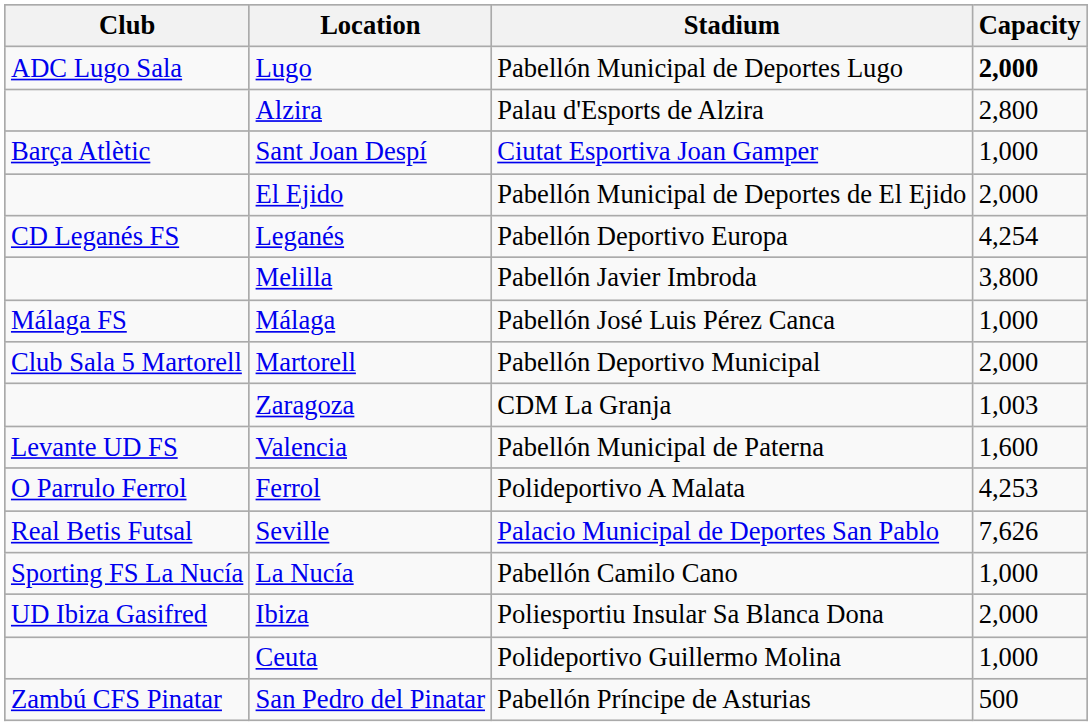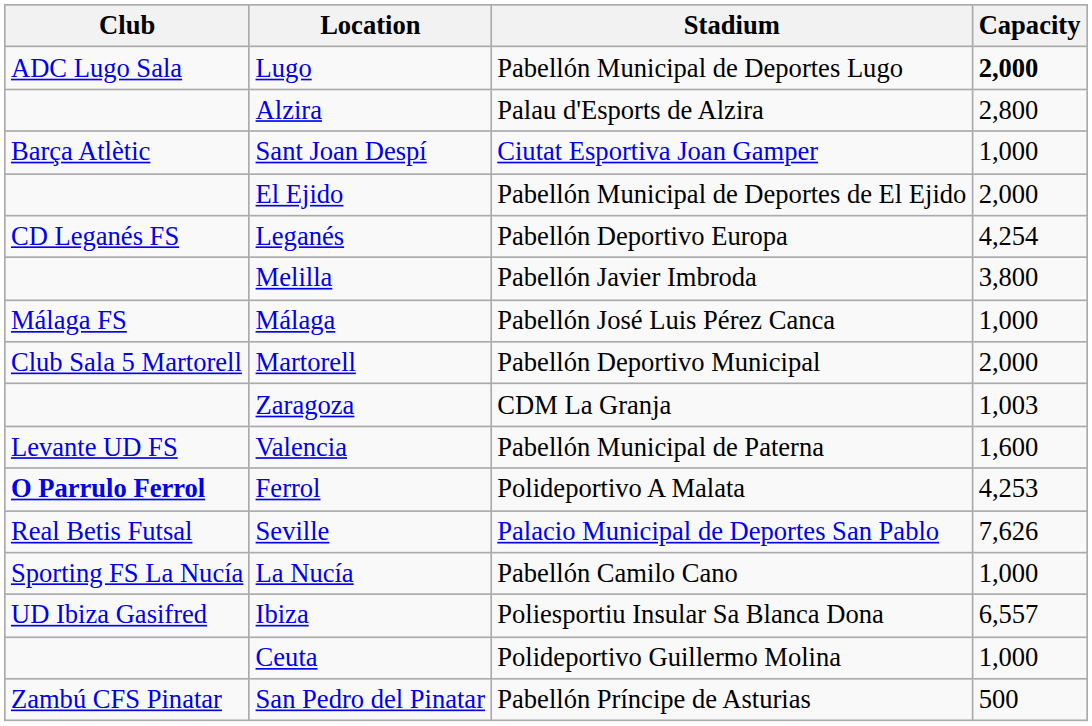 <table class="wikitable sortable" style="text-align:left">
 <tr>
 <th>Club</th>
 <th>Location</th>
 <th>Stadium</th>
 <th>Capacity</th>
 </tr>
 <tr>
 <td> <a href='#'>ADC Lugo Sala</a></td>
 <td><a href='#'>Lugo</a></td>
 <td>Pabellón Municipal de Deportes Lugo</td>
 <td><strong>2,000</strong></td>
 </tr>
 <tr>
 <td> </td>
 <td><a href='#'>Alzira</a></td>
 <td>Palau d'Esports de Alzira</td>
 <td>2,800</td>
 </tr>
 <tr>
 <td> <a href='#'>Barça Atlètic</a></td>
 <td><a href='#'>Sant Joan Despí</a></td>
 <td><a href='#'>Ciutat Esportiva Joan Gamper</a></td>
 <td>1,000</td>
 </tr>
 <tr>
 <td> </td>
 <td><a href='#'>El Ejido</a></td>
 <td>Pabellón Municipal de Deportes de El Ejido</td>
 <td>2,000</td>
 </tr>
 <tr>
 <td> <a href='#'>CD Leganés FS</a></td>
 <td><a href='#'>Leganés</a></td>
 <td>Pabellón Deportivo Europa</td>
 <td>4,254</td>
 </tr>
 <tr>
 <td> </td>
 <td><a href='#'>Melilla</a></td>
 <td>Pabellón Javier Imbroda</td>
 <td>3,800</td>
 </tr>
 <tr>
 <td> <a href='#'>Málaga FS</a></td>
 <td><a href='#'>Málaga</a></td>
 <td>Pabellón José Luis Pérez Canca</td>
 <td>1,000</td>
 </tr>
 <tr>
 <td> <a href='#'>Club Sala 5 Martorell</a></td>
 <td><a href='#'>Martorell</a></td>
 <td>Pabellón Deportivo Municipal</td>
 <td>2,000</td>
 </tr>
 <tr>
 <td> </td>
 <td><a href='#'>Zaragoza</a></td>
 <td>CDM La Granja</td>
 <td>1,003</td>
 </tr>
 <tr>
 <td> <a href='#'>Levante UD FS</a></td>
 <td><a href='#'>Valencia</a></td>
 <td>Pabellón Municipal de Paterna</td>
 <td>1,600</td>
 </tr>
 <tr>
-<td> <a href='#'>O Parrulo Ferrol</a></td>
+<td><strong> <a href='#'>O Parrulo Ferrol</a></strong></td>
 <td><a href='#'>Ferrol</a></td>
 <td>Polideportivo A Malata</td>
 <td>4,253</td>
 </tr>
 <tr>
 <td> <a href='#'>Real Betis Futsal</a></td>
 <td><a href='#'>Seville</a></td>
 <td><a href='#'>Palacio Municipal de Deportes San Pablo</a></td>
 <td>7,626</td>
 </tr>
 <tr>
 <td> <a href='#'>Sporting FS La Nucía</a></td>
 <td><a href='#'>La Nucía</a></td>
 <td>Pabellón Camilo Cano</td>
 <td>1,000</td>
 </tr>
 <tr>
 <td> <a href='#'>UD Ibiza Gasifred</a></td>
 <td><a href='#'>Ibiza</a></td>
 <td>Poliesportiu Insular Sa Blanca Dona</td>
-<td>2,000</td>
+<td>6,557</td>
 </tr>
 <tr>
 <td> </td>
 <td><a href='#'>Ceuta</a></td>
 <td>Polideportivo Guillermo Molina</td>
 <td>1,000</td>
 </tr>
 <tr>
 <td> <a href='#'>Zambú CFS Pinatar</a></td>
 <td><a href='#'>San Pedro del Pinatar</a></td>
 <td>Pabellón Príncipe de Asturias</td>
 <td>500</td>
 </tr>
 </table>
